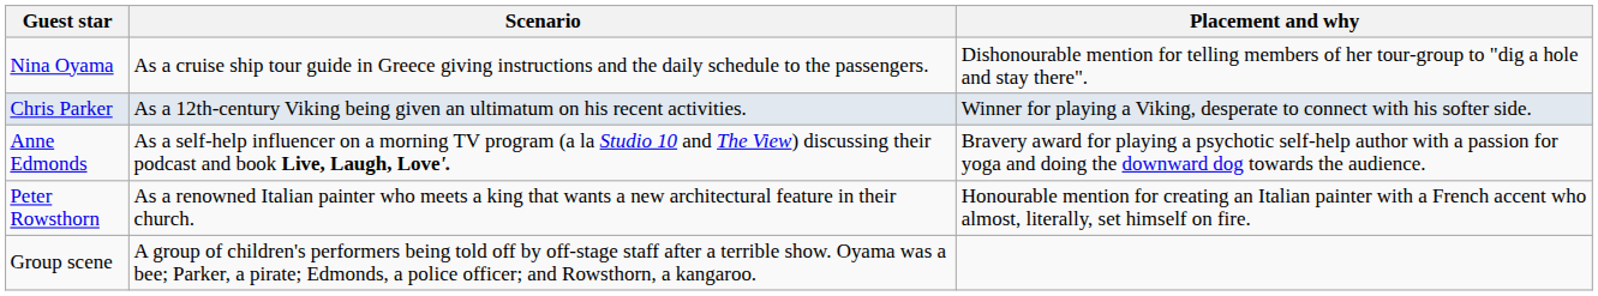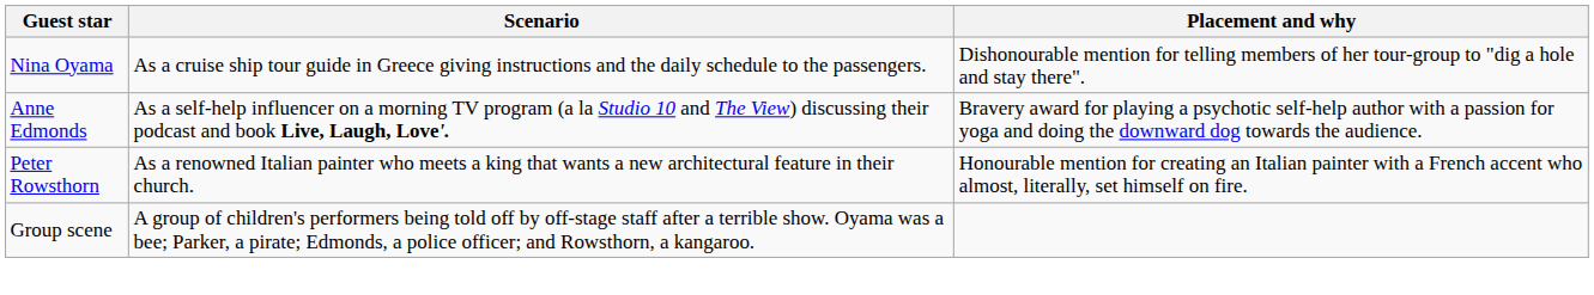 <table class="wikitable">
 <tr>
 <th>Guest star</th>
 <th>Scenario</th>
 <th>Placement and why</th>
 </tr>
 <tr>
 <td><a href='#'>Nina Oyama</a></td>
 <td>As a cruise ship tour guide in Greece giving instructions and the daily schedule to the passengers.</td>
 <td>Dishonourable mention for telling members of her tour-group to "dig a hole and stay there".</td>
-</tr>
-<tr style="background:#E1E8EF;">
-<td><a href='#'>Chris Parker</a></td>
-<td>As a 12th-century Viking being given an ultimatum on his recent activities.</td>
-<td>Winner for playing a Viking, desperate to connect with his softer side.</td>
 </tr>
 <tr>
 <td><a href='#'>Anne Edmonds</a></td>
 <td>As a self-help influencer on a morning TV program (a la <em><a href='#'>Studio 10</a></em> and <em><a href='#'>The View</a></em>) discussing their podcast and book <strong>Live, Laugh, Love<em>'.</td>
 <td>Bravery award for playing a psychotic self-help author with a passion for yoga and doing the <a href='#'>downward dog</a> towards the audience.</td>
 </tr>
 <tr>
 <td><a href='#'>Peter Rowsthorn</a></td>
 <td>As a renowned Italian painter who meets a king that wants a new architectural feature in their church.</td>
 <td>Honourable mention for creating an Italian painter with a French accent who almost, literally, set himself on fire.</td>
 </tr>
 <tr>
 <td>Group scene</td>
 <td>A group of children's performers being told off by off-stage staff after a terrible show. Oyama was a bee; Parker, a pirate; Edmonds, a police officer; and Rowsthorn, a kangaroo.</td>
 <td></td>
 </tr>
 </table>
